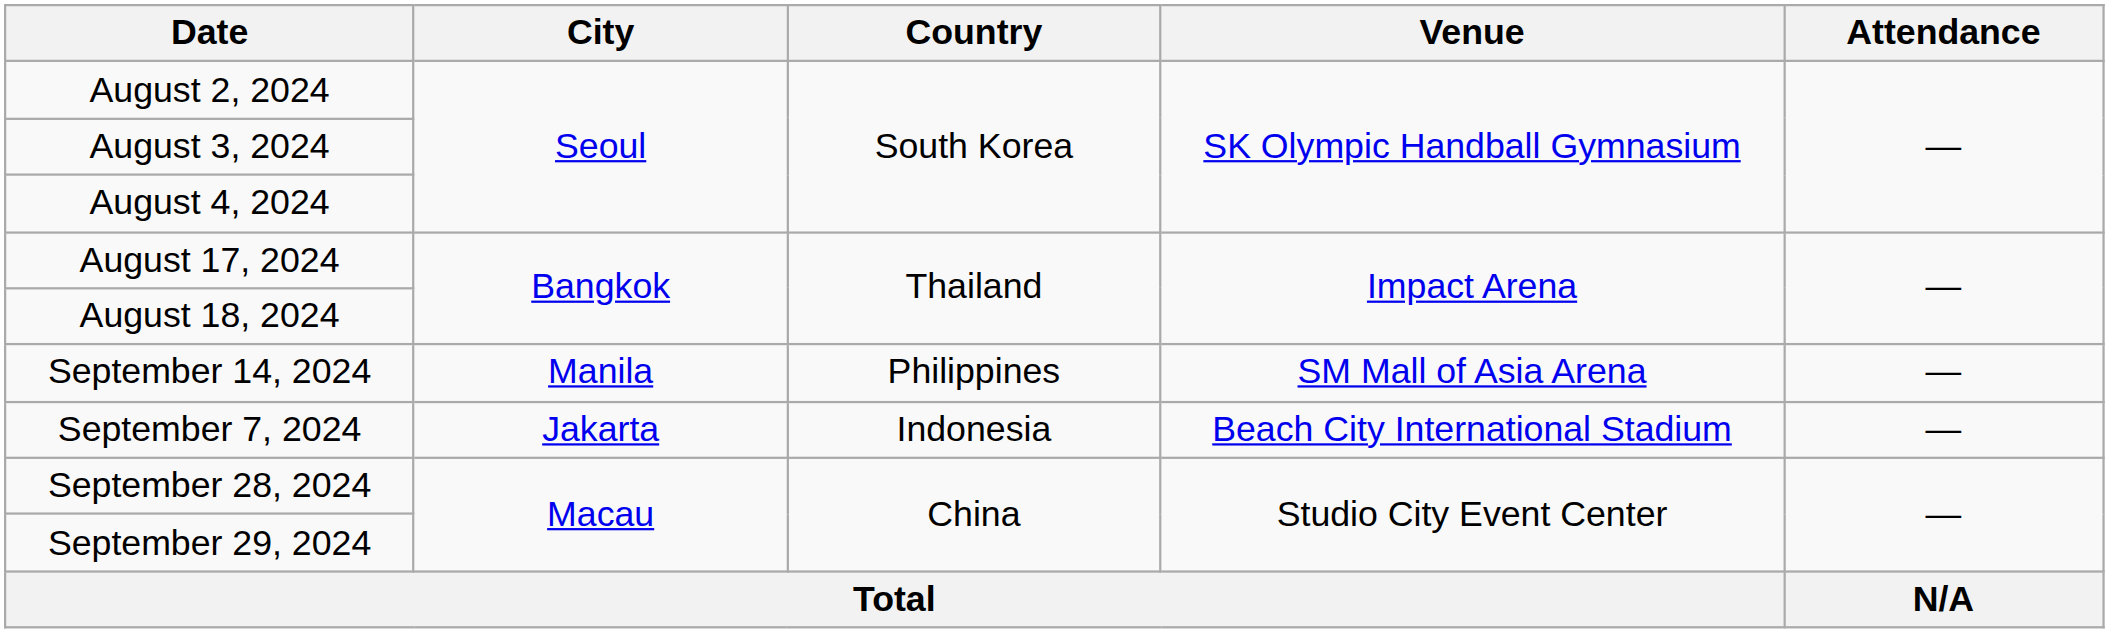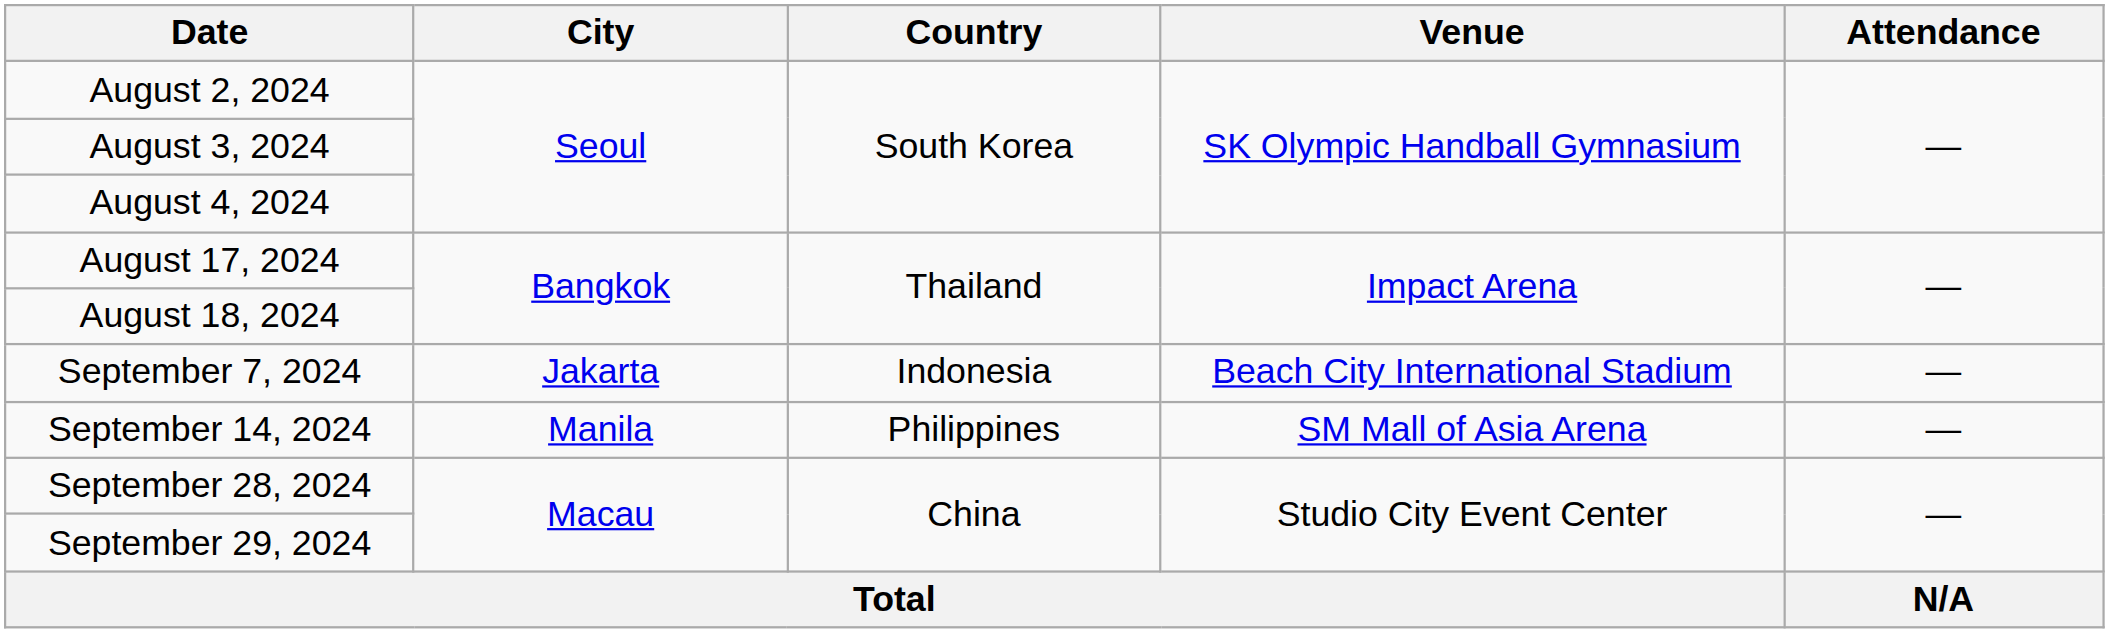 <table class="wikitable plainrowheaders" style="text-align:center;">
 <tr>
 <th scope="col" style="width:11em;">Date</th>
 <th scope="col" style="width:10em;">City</th>
 <th scope="col" style="width:10em;">Country</th>
 <th scope="col" style="width:17em;">Venue</th>
 <th scope="col" style="width:8.5em;">Attendance</th>
 </tr>
 <tr>
 <td>August 2, 2024</td>
 <td rowspan="3"><a href='#'>Seoul</a></td>
 <td rowspan="3">South Korea</td>
 <td rowspan="3"><a href='#'>SK Olympic Handball Gymnasium</a></td>
 <td rowspan="3">—</td>
 </tr>
 <tr>
 <td>August 3, 2024</td>
 </tr>
 <tr>
 <td>August 4, 2024</td>
 </tr>
 <tr>
 <td>August 17, 2024</td>
 <td rowspan="2"><a href='#'>Bangkok</a></td>
 <td rowspan="2">Thailand</td>
 <td rowspan="2"><a href='#'>Impact Arena</a></td>
 <td rowspan="2">—</td>
 </tr>
 <tr>
 <td>August 18, 2024</td>
 </tr>
 <tr>
+<td>September 7, 2024</td>
+<td><a href='#'>Jakarta</a></td>
+<td>Indonesia</td>
+<td><a href='#'>Beach City International Stadium</a></td>
+<td>—</td>
+</tr>
+<tr>
 <td>September 14, 2024</td>
 <td><a href='#'>Manila</a></td>
 <td>Philippines</td>
 <td><a href='#'>SM Mall of Asia Arena</a></td>
-<td>—</td>
-</tr>
-<tr>
-<td>September 7, 2024</td>
-<td><a href='#'>Jakarta</a></td>
-<td>Indonesia</td>
-<td><a href='#'>Beach City International Stadium</a></td>
 <td>—</td>
 </tr>
 <tr>
 <td>September 28, 2024</td>
 <td rowspan="2"><a href='#'>Macau</a></td>
 <td rowspan="2">China</td>
 <td rowspan="2">Studio City Event Center</td>
 <td rowspan="2">—</td>
 </tr>
 <tr>
 <td>September 29, 2024</td>
 </tr>
 <tr>
 <th colspan="4">Total</th>
 <th>N/A</th>
 </tr>
 </table>
